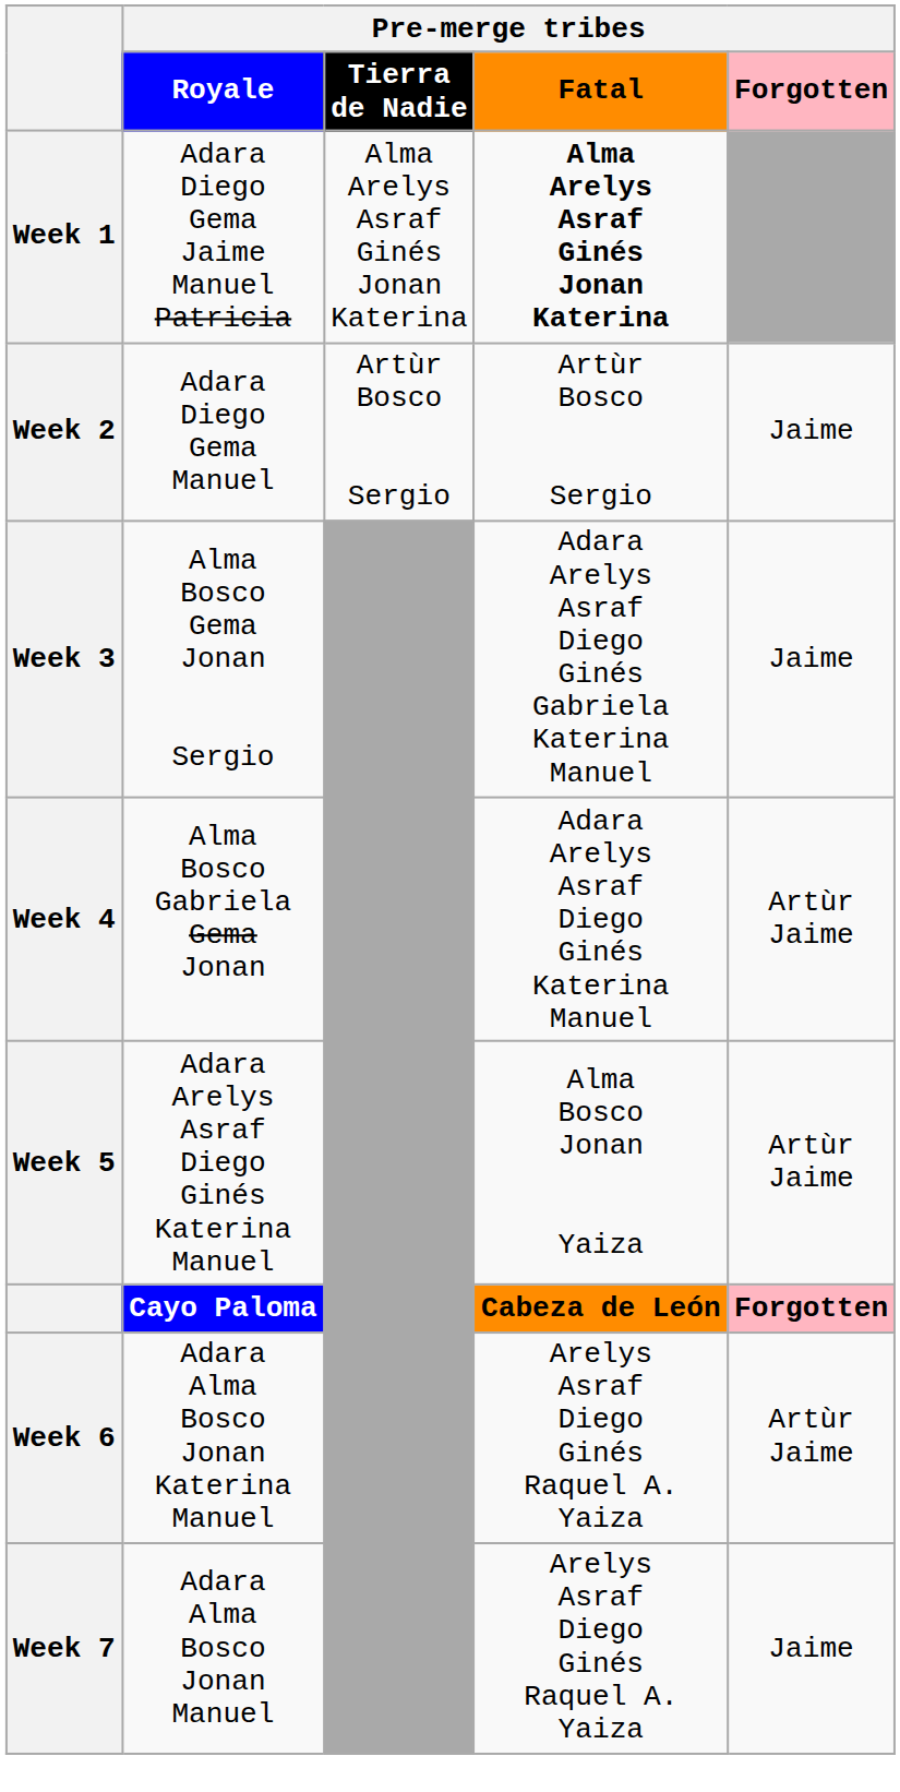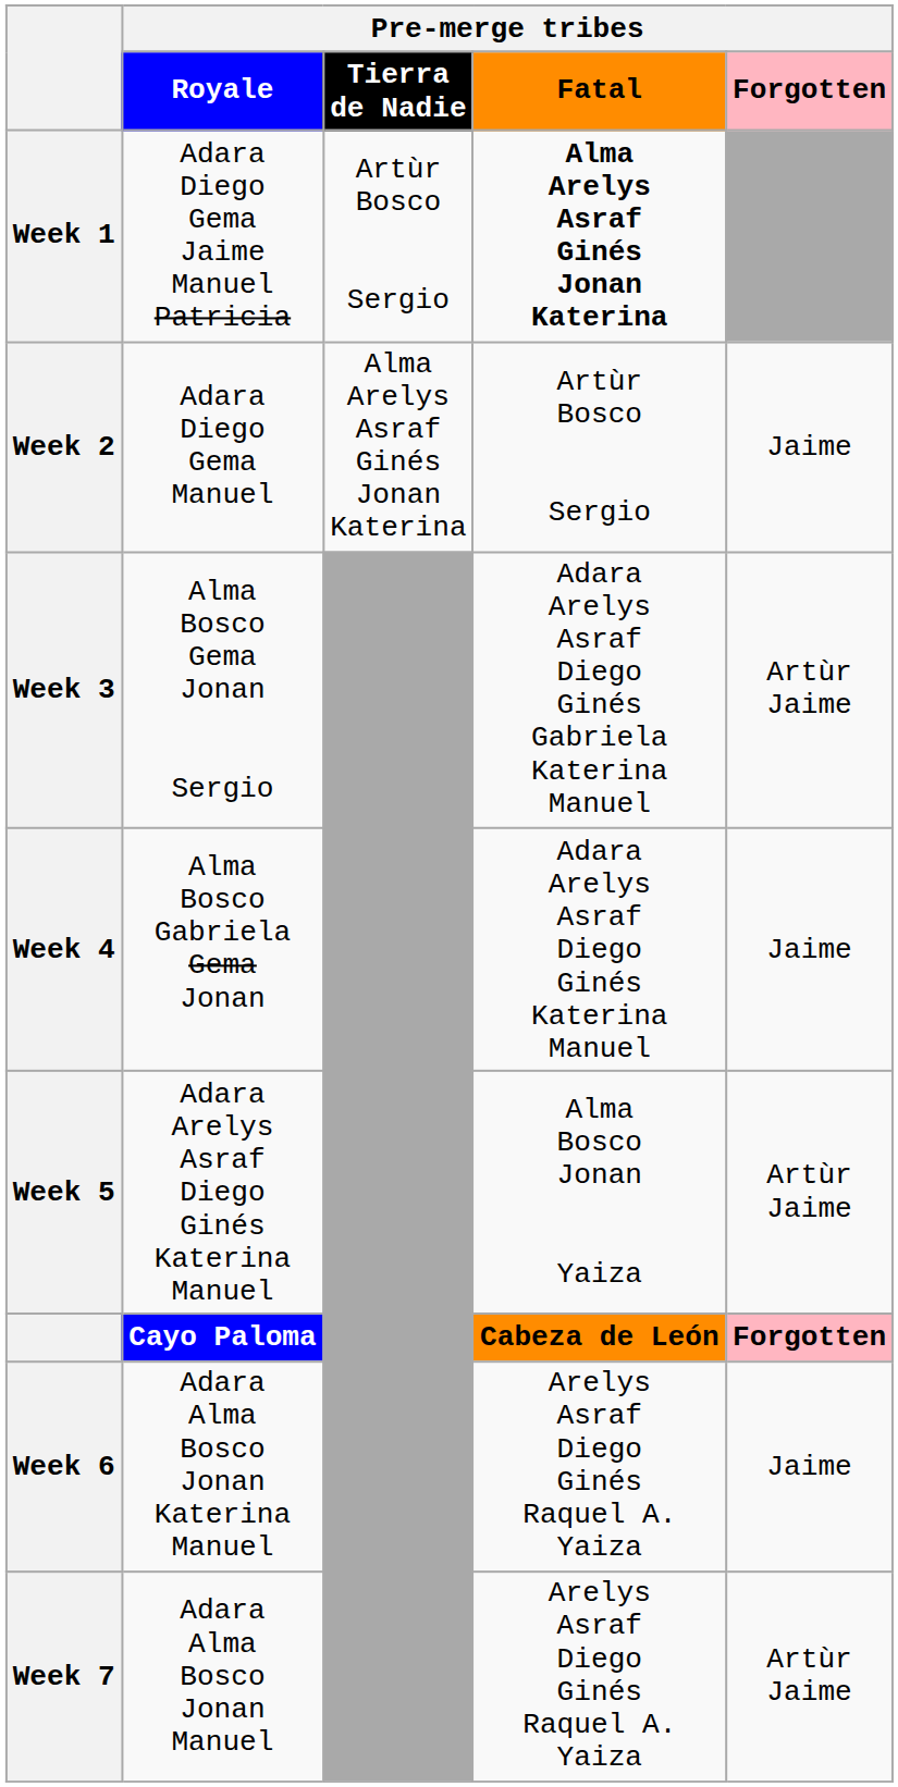 <table class="wikitable" style="margin:1em auto; text-align:center">
 <tr>
 <th rowspan="2"></th>
 <th colspan="4">Pre-merge tribes</th>
 </tr>
 <tr>
 <td style="background:blue;color:white"><strong>Royale</strong></td>
 <td style="background:black;color:white"><strong>Tierra<br>de Nadie</strong></td>
 <td style="background:darkorange"><strong>Fatal</strong></td>
 <td style="background:lightpink"><strong>Forgotten</strong></td>
 </tr>
 <tr>
 <th>Week 1</th>
 <td>Adara<br>Diego<br>Gema<br>Jaime<br>Manuel<br><s> Patricia </s></td>
-<td>Alma<br>Arelys<br>Asraf<br>Ginés<br>Jonan<br>Katerina</td>
+<td>Artùr<br>Bosco<br><br><br>Sergio</td>
 <td><strong>Alma<br>Arelys<br>Asraf<br>Ginés<br>Jonan<br>Katerina</strong></td>
 <td style="background:darkgray"></td>
 </tr>
 <tr>
 <th>Week 2</th>
 <td>Adara<br>Diego<br>Gema<br>Manuel</td>
-<td>Artùr<br>Bosco<br><br><br>Sergio</td>
+<td>Alma<br>Arelys<br>Asraf<br>Ginés<br>Jonan<br>Katerina</td>
 <td>Artùr<br>Bosco<br><br><br>Sergio</td>
 <td>Jaime</td>
 </tr>
 <tr>
 <th>Week 3</th>
 <td>Alma<br>Bosco<br>Gema<br>Jonan<br><br><br>Sergio</td>
 <td rowspan="6" style="background:darkgray"></td>
 <td>Adara<br>Arelys<br>Asraf<br>Diego<br>Ginés<br>Gabriela<br>Katerina<br>Manuel</td>
-<td>Jaime</td>
+<td>Artùr<br>Jaime</td>
 </tr>
 <tr>
 <th>Week 4</th>
 <td>Alma<br>Bosco<br>Gabriela<br><s>Gema</s><br>Jonan<br><br></td>
 <td>Adara<br>Arelys<br>Asraf<br>Diego<br>Ginés<br>Katerina<br>Manuel</td>
-<td>Artùr<br>Jaime</td>
+<td>Jaime</td>
 </tr>
 <tr>
 <th>Week 5</th>
 <td>Adara<br>Arelys<br>Asraf<br>Diego<br>Ginés<br>Katerina<br>Manuel</td>
 <td>Alma<br>Bosco<br>Jonan<br><br><br>Yaiza</td>
 <td>Artùr<br>Jaime</td>
 </tr>
 <tr>
 <th></th>
 <td style="background:blue;color:white"><strong>Cayo Paloma</strong></td>
 <td bgcolor="darkorange"><strong>Cabeza de León</strong></td>
 <td style="background:lightpink"><strong>Forgotten</strong></td>
 </tr>
 <tr>
 <th>Week 6</th>
 <td>Adara<br>Alma<br>Bosco<br>Jonan<br>Katerina<br>Manuel</td>
 <td>Arelys<br>Asraf<br>Diego<br>Ginés<br>Raquel A.<br>Yaiza</td>
-<td>Artùr<br>Jaime</td>
+<td>Jaime</td>
 </tr>
 <tr>
 <th>Week 7</th>
 <td>Adara<br>Alma<br>Bosco<br>Jonan<br>Manuel</td>
 <td>Arelys<br>Asraf<br>Diego<br>Ginés<br>Raquel A.<br>Yaiza</td>
-<td>Jaime</td>
+<td>Artùr<br>Jaime</td>
 </tr>
 </table>
